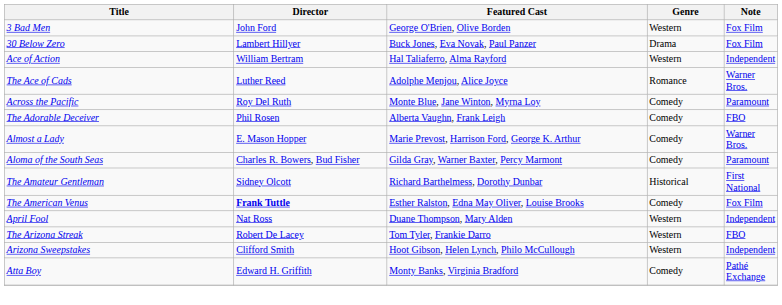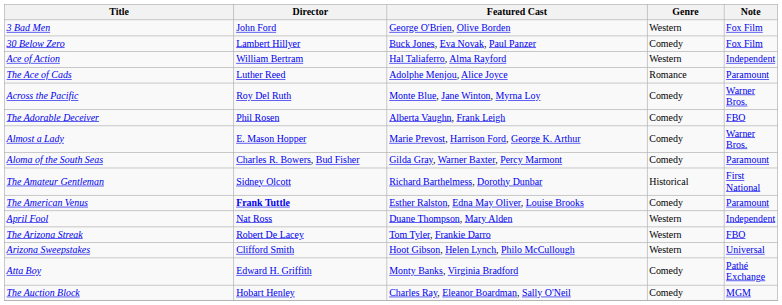 <table class="wikitable">
 <tr>
 <th style="width:30%;">Title</th>
 <th style="width:20%;">Director</th>
 <th style="width:34%;">Featured Cast</th>
 <th style="width:10%;">Genre</th>
 <th style="width:10%;">Note</th>
 </tr>
 <tr>
 <td><em><a href='#'>3 Bad Men</a></em></td>
 <td><a href='#'>John Ford</a></td>
 <td><a href='#'>George O'Brien</a>, <a href='#'>Olive Borden</a></td>
 <td>Western</td>
 <td><a href='#'>Fox Film</a></td>
 </tr>
 <tr>
 <td><em><a href='#'>30 Below Zero</a></em></td>
 <td><a href='#'>Lambert Hillyer</a></td>
 <td><a href='#'>Buck Jones</a>, <a href='#'>Eva Novak</a>, <a href='#'>Paul Panzer</a></td>
-<td>Drama</td>
+<td>Comedy</td>
 <td><a href='#'>Fox Film</a></td>
 </tr>
 <tr>
 <td><em><a href='#'>Ace of Action</a></em></td>
 <td><a href='#'>William Bertram</a></td>
 <td><a href='#'>Hal Taliaferro</a>, <a href='#'>Alma Rayford</a></td>
 <td>Western</td>
 <td><a href='#'>Independent</a></td>
 </tr>
 <tr>
 <td><em><a href='#'>The Ace of Cads</a></em></td>
 <td><a href='#'>Luther Reed</a></td>
 <td><a href='#'>Adolphe Menjou</a>, <a href='#'>Alice Joyce</a></td>
 <td>Romance</td>
-<td><a href='#'>Warner Bros.</a></td>
+<td><a href='#'>Paramount</a></td>
 </tr>
 <tr>
 <td><em><a href='#'>Across the Pacific</a></em></td>
 <td><a href='#'>Roy Del Ruth</a></td>
 <td><a href='#'>Monte Blue</a>, <a href='#'>Jane Winton</a>, <a href='#'>Myrna Loy</a></td>
 <td>Comedy</td>
-<td><a href='#'>Paramount</a></td>
+<td><a href='#'>Warner Bros.</a></td>
 </tr>
 <tr>
 <td><em><a href='#'>The Adorable Deceiver</a></em></td>
 <td><a href='#'>Phil Rosen</a></td>
 <td><a href='#'>Alberta Vaughn</a>, <a href='#'>Frank Leigh</a></td>
 <td>Comedy</td>
 <td><a href='#'>FBO</a></td>
 </tr>
 <tr>
 <td><em><a href='#'>Almost a Lady</a></em></td>
 <td><a href='#'>E. Mason Hopper</a></td>
 <td><a href='#'>Marie Prevost</a>, <a href='#'>Harrison Ford</a>, <a href='#'>George K. Arthur</a></td>
 <td>Comedy</td>
 <td><a href='#'>Warner Bros.</a></td>
 </tr>
 <tr>
 <td><em><a href='#'>Aloma of the South Seas</a></em></td>
 <td><a href='#'>Charles R. Bowers</a>, <a href='#'>Bud Fisher</a></td>
 <td><a href='#'>Gilda Gray</a>, <a href='#'>Warner Baxter</a>, <a href='#'>Percy Marmont</a></td>
 <td>Comedy</td>
 <td><a href='#'>Paramount</a></td>
 </tr>
 <tr>
 <td><em><a href='#'>The Amateur Gentleman</a></em></td>
 <td><a href='#'>Sidney Olcott</a></td>
 <td><a href='#'>Richard Barthelmess</a>, <a href='#'>Dorothy Dunbar</a></td>
 <td>Historical</td>
 <td><a href='#'>First National</a></td>
 </tr>
 <tr>
 <td><em><a href='#'>The American Venus</a></em></td>
 <td><strong><a href='#'>Frank Tuttle</a></strong></td>
 <td><a href='#'>Esther Ralston</a>, <a href='#'>Edna May Oliver</a>, <a href='#'>Louise Brooks</a></td>
 <td>Comedy</td>
-<td><a href='#'>Fox Film</a></td>
+<td><a href='#'>Paramount</a></td>
 </tr>
 <tr>
 <td><em><a href='#'>April Fool</a></em></td>
 <td><a href='#'>Nat Ross</a></td>
 <td><a href='#'>Duane Thompson</a>, <a href='#'>Mary Alden</a></td>
 <td>Western</td>
 <td><a href='#'>Independent</a></td>
 </tr>
 <tr>
 <td><em><a href='#'>The Arizona Streak</a></em></td>
 <td><a href='#'>Robert De Lacey</a></td>
 <td><a href='#'>Tom Tyler</a>, <a href='#'>Frankie Darro</a></td>
 <td>Western</td>
 <td><a href='#'>FBO</a></td>
 </tr>
 <tr>
 <td><em><a href='#'>Arizona Sweepstakes</a></em></td>
 <td><a href='#'>Clifford Smith</a></td>
 <td><a href='#'>Hoot Gibson</a>, <a href='#'>Helen Lynch</a>, <a href='#'>Philo McCullough</a></td>
 <td>Western</td>
-<td><a href='#'>Independent</a></td>
+<td><a href='#'>Universal</a></td>
 </tr>
 <tr>
 <td><em><a href='#'>Atta Boy</a></em></td>
 <td><a href='#'>Edward H. Griffith</a></td>
 <td><a href='#'>Monty Banks</a>, <a href='#'>Virginia Bradford</a></td>
 <td>Comedy</td>
 <td><a href='#'>Pathé Exchange</a></td>
 </tr>
 <tr>
+<td><em><a href='#'>The Auction Block</a></em></td>
+<td><a href='#'>Hobart Henley</a></td>
+<td><a href='#'>Charles Ray</a>, <a href='#'>Eleanor Boardman</a>, <a href='#'>Sally O'Neil</a></td>
+<td>Comedy</td>
+<td><a href='#'>MGM</a></td>
+</tr>
+<tr>
 </tr>
 </table>
